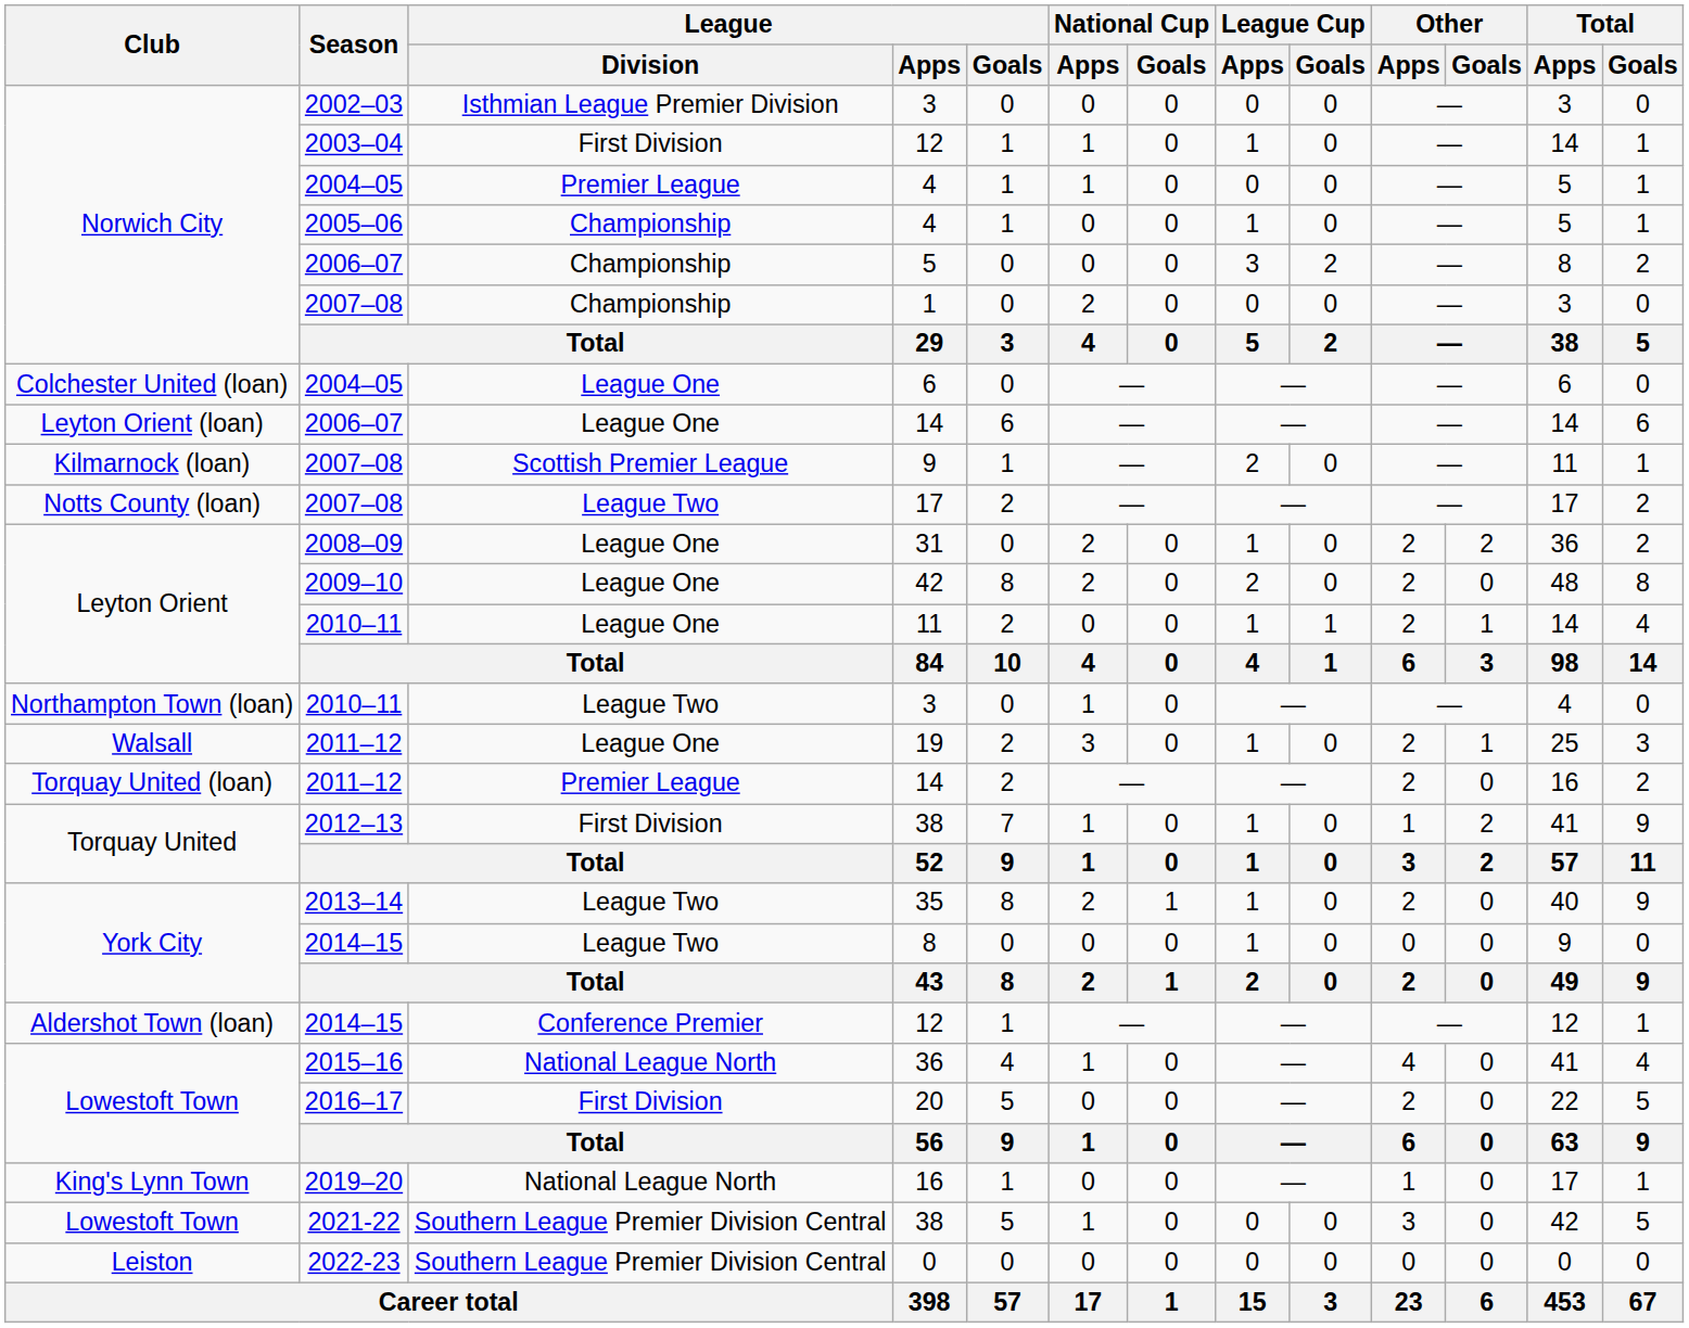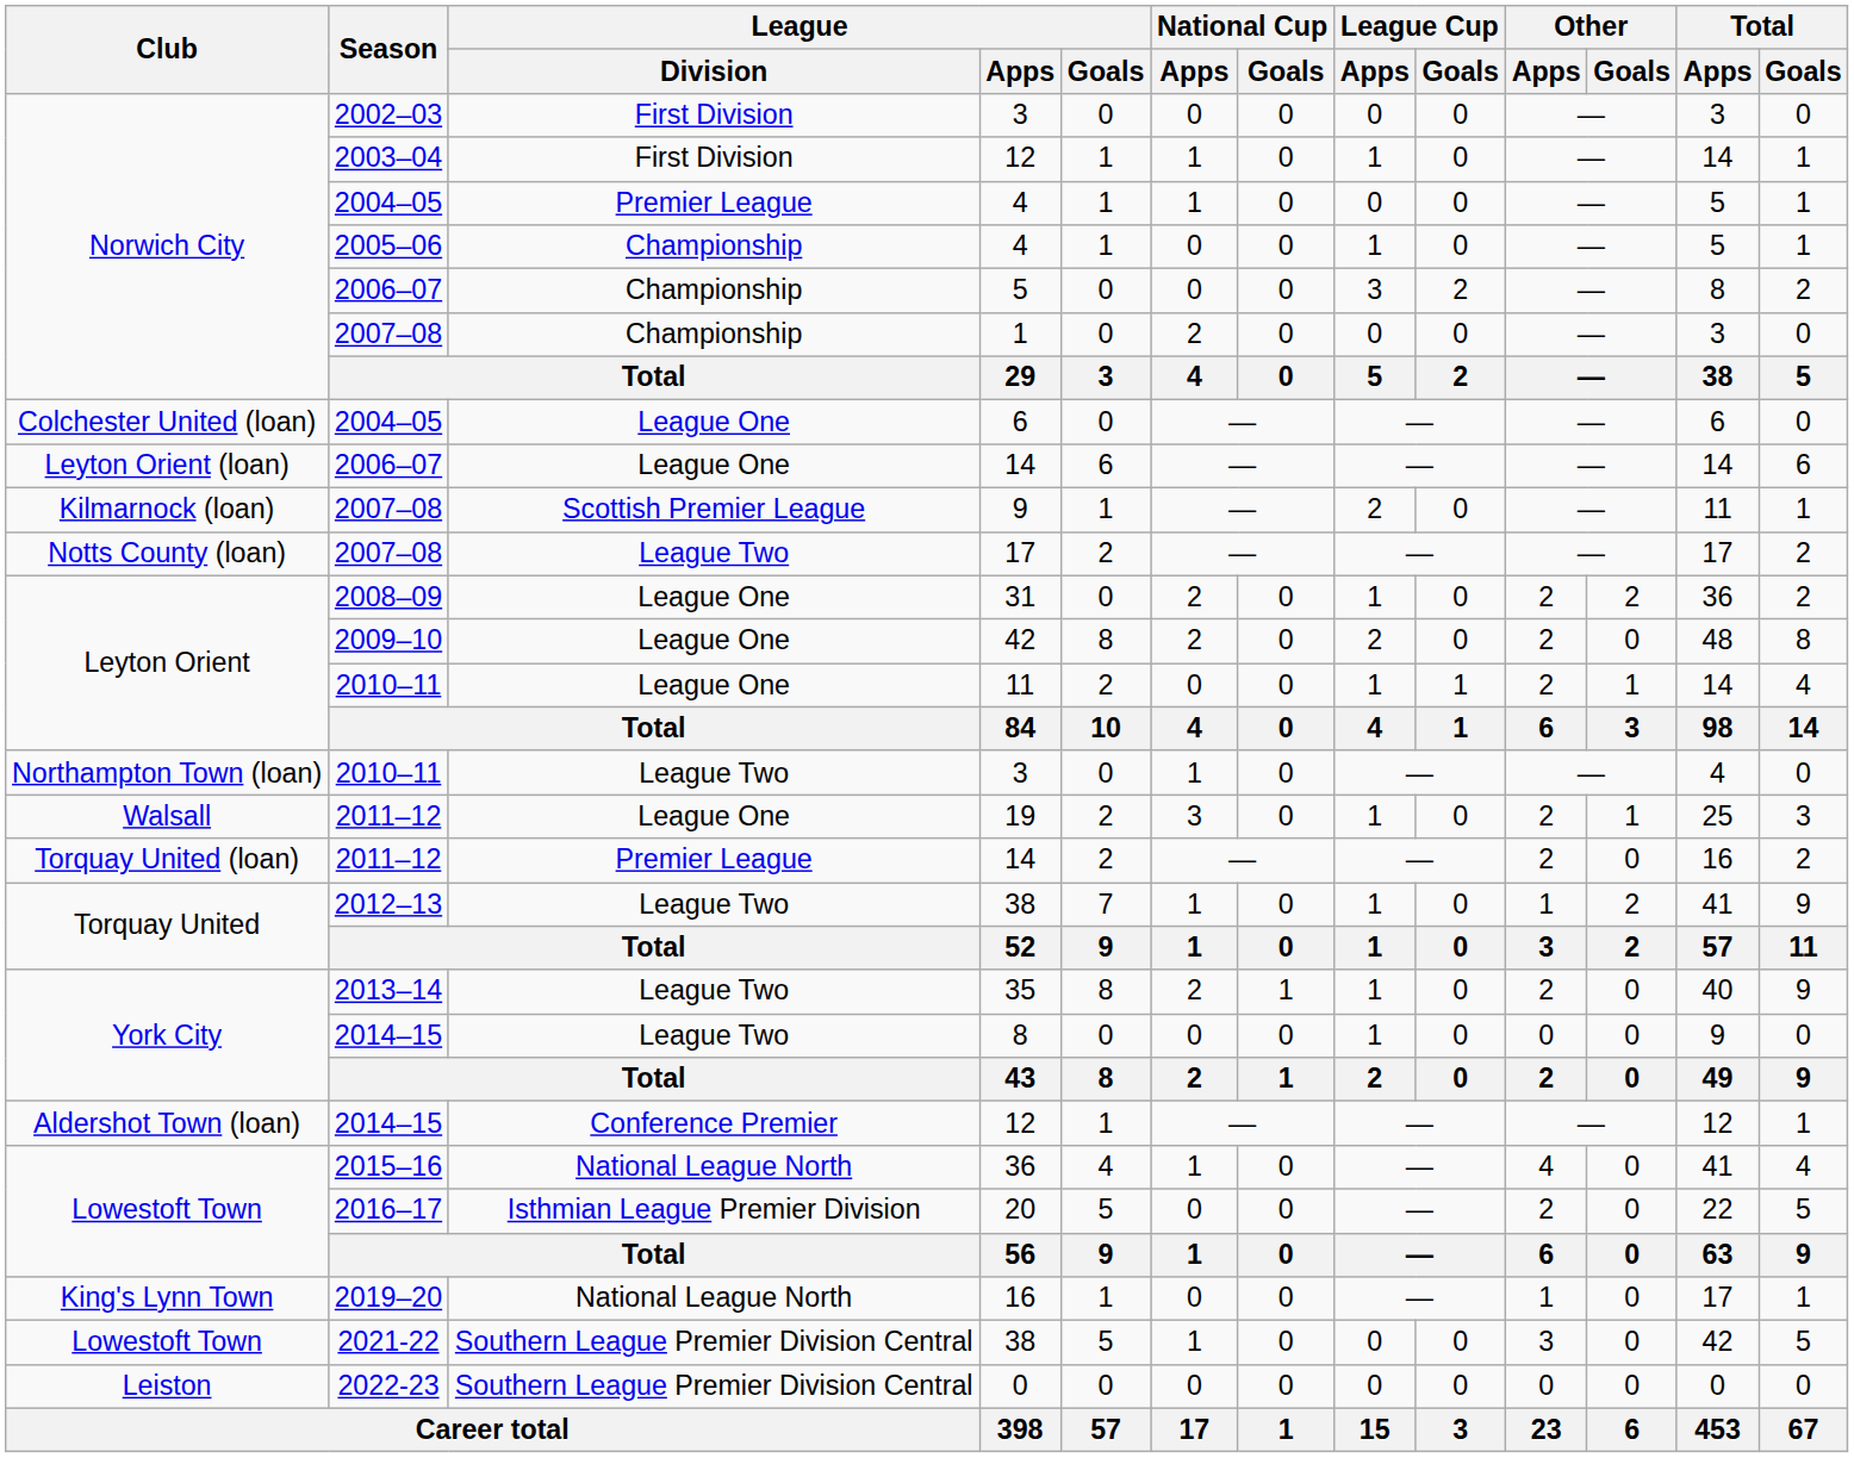 <table class="wikitable" style="text-align: center;">
 <tr>
 <th rowspan=2>Club</th>
 <th rowspan=2>Season</th>
 <th colspan=3>League</th>
 <th colspan=2>National Cup</th>
 <th colspan=2>League Cup</th>
 <th colspan=2>Other</th>
 <th colspan=2>Total</th>
 </tr>
 <tr>
 <th>Division</th>
 <th>Apps</th>
 <th>Goals</th>
 <th>Apps</th>
 <th>Goals</th>
 <th>Apps</th>
 <th>Goals</th>
 <th>Apps</th>
 <th>Goals</th>
 <th>Apps</th>
 <th>Goals</th>
 </tr>
 <tr>
 <td rowspan=7><a href='#'>Norwich City</a></td>
 <td><a href='#'>2002–03</a></td>
-<td><a href='#'>Isthmian League</a> Premier Division</td>
+<td><a href='#'>First Division</a></td>
 <td>3</td>
 <td>0</td>
 <td>0</td>
 <td>0</td>
 <td>0</td>
 <td>0</td>
 <td colspan=2>—</td>
 <td>3</td>
 <td>0</td>
 </tr>
 <tr>
 <td><a href='#'>2003–04</a></td>
 <td>First Division</td>
 <td>12</td>
 <td>1</td>
 <td>1</td>
 <td>0</td>
 <td>1</td>
 <td>0</td>
 <td colspan=2>—</td>
 <td>14</td>
 <td>1</td>
 </tr>
 <tr>
 <td><a href='#'>2004–05</a></td>
 <td><a href='#'>Premier League</a></td>
 <td>4</td>
 <td>1</td>
 <td>1</td>
 <td>0</td>
 <td>0</td>
 <td>0</td>
 <td colspan=2>—</td>
 <td>5</td>
 <td>1</td>
 </tr>
 <tr>
 <td><a href='#'>2005–06</a></td>
 <td><a href='#'>Championship</a></td>
 <td>4</td>
 <td>1</td>
 <td>0</td>
 <td>0</td>
 <td>1</td>
 <td>0</td>
 <td colspan=2>—</td>
 <td>5</td>
 <td>1</td>
 </tr>
 <tr>
 <td><a href='#'>2006–07</a></td>
 <td>Championship</td>
 <td>5</td>
 <td>0</td>
 <td>0</td>
 <td>0</td>
 <td>3</td>
 <td>2</td>
 <td colspan=2>—</td>
 <td>8</td>
 <td>2</td>
 </tr>
 <tr>
 <td><a href='#'>2007–08</a></td>
 <td>Championship</td>
 <td>1</td>
 <td>0</td>
 <td>2</td>
 <td>0</td>
 <td>0</td>
 <td>0</td>
 <td colspan=2>—</td>
 <td>3</td>
 <td>0</td>
 </tr>
 <tr>
 <th colspan=2>Total</th>
 <th>29</th>
 <th>3</th>
 <th>4</th>
 <th>0</th>
 <th>5</th>
 <th>2</th>
 <th colspan=2>—</th>
 <th>38</th>
 <th>5</th>
 </tr>
 <tr>
 <td><a href='#'>Colchester United</a> (loan)</td>
 <td><a href='#'>2004–05</a></td>
 <td><a href='#'>League One</a></td>
 <td>6</td>
 <td>0</td>
 <td colspan=2>—</td>
 <td colspan=2>—</td>
 <td colspan=2>—</td>
 <td>6</td>
 <td>0</td>
 </tr>
 <tr>
 <td><a href='#'>Leyton Orient</a> (loan)</td>
 <td><a href='#'>2006–07</a></td>
 <td>League One</td>
 <td>14</td>
 <td>6</td>
 <td colspan=2>—</td>
 <td colspan=2>—</td>
 <td colspan=2>—</td>
 <td>14</td>
 <td>6</td>
 </tr>
 <tr>
 <td><a href='#'>Kilmarnock</a> (loan)</td>
 <td><a href='#'>2007–08</a></td>
 <td><a href='#'>Scottish Premier League</a></td>
 <td>9</td>
 <td>1</td>
 <td colspan=2>—</td>
 <td>2</td>
 <td>0</td>
 <td colspan=2>—</td>
 <td>11</td>
 <td>1</td>
 </tr>
 <tr>
 <td><a href='#'>Notts County</a> (loan)</td>
 <td><a href='#'>2007–08</a></td>
 <td><a href='#'>League Two</a></td>
 <td>17</td>
 <td>2</td>
 <td colspan=2>—</td>
 <td colspan=2>—</td>
 <td colspan=2>—</td>
 <td>17</td>
 <td>2</td>
 </tr>
 <tr>
 <td rowspan=4>Leyton Orient</td>
 <td><a href='#'>2008–09</a></td>
 <td>League One</td>
 <td>31</td>
 <td>0</td>
 <td>2</td>
 <td>0</td>
 <td>1</td>
 <td>0</td>
 <td>2</td>
 <td>2</td>
 <td>36</td>
 <td>2</td>
 </tr>
 <tr>
 <td><a href='#'>2009–10</a></td>
 <td>League One</td>
 <td>42</td>
 <td>8</td>
 <td>2</td>
 <td>0</td>
 <td>2</td>
 <td>0</td>
 <td>2</td>
 <td>0</td>
 <td>48</td>
 <td>8</td>
 </tr>
 <tr>
 <td><a href='#'>2010–11</a></td>
 <td>League One</td>
 <td>11</td>
 <td>2</td>
 <td>0</td>
 <td>0</td>
 <td>1</td>
 <td>1</td>
 <td>2</td>
 <td>1</td>
 <td>14</td>
 <td>4</td>
 </tr>
 <tr>
 <th colspan=2>Total</th>
 <th>84</th>
 <th>10</th>
 <th>4</th>
 <th>0</th>
 <th>4</th>
 <th>1</th>
 <th>6</th>
 <th>3</th>
 <th>98</th>
 <th>14</th>
 </tr>
 <tr>
 <td><a href='#'>Northampton Town</a> (loan)</td>
 <td><a href='#'>2010–11</a></td>
 <td>League Two</td>
 <td>3</td>
 <td>0</td>
 <td>1</td>
 <td>0</td>
 <td colspan=2>—</td>
 <td colspan=2>—</td>
 <td>4</td>
 <td>0</td>
 </tr>
 <tr>
 <td><a href='#'>Walsall</a></td>
 <td><a href='#'>2011–12</a></td>
 <td>League One</td>
 <td>19</td>
 <td>2</td>
 <td>3</td>
 <td>0</td>
 <td>1</td>
 <td>0</td>
 <td>2</td>
 <td>1</td>
 <td>25</td>
 <td>3</td>
 </tr>
 <tr>
 <td><a href='#'>Torquay United</a> (loan)</td>
 <td><a href='#'>2011–12</a></td>
 <td><a href='#'>Premier League</a></td>
 <td>14</td>
 <td>2</td>
 <td colspan=2>—</td>
 <td colspan=2>—</td>
 <td>2</td>
 <td>0</td>
 <td>16</td>
 <td>2</td>
 </tr>
 <tr>
 <td rowspan=2>Torquay United</td>
 <td><a href='#'>2012–13</a></td>
-<td>First Division</td>
+<td>League Two</td>
 <td>38</td>
 <td>7</td>
 <td>1</td>
 <td>0</td>
 <td>1</td>
 <td>0</td>
 <td>1</td>
 <td>2</td>
 <td>41</td>
 <td>9</td>
 </tr>
 <tr>
 <th colspan=2>Total</th>
 <th>52</th>
 <th>9</th>
 <th>1</th>
 <th>0</th>
 <th>1</th>
 <th>0</th>
 <th>3</th>
 <th>2</th>
 <th>57</th>
 <th>11</th>
 </tr>
 <tr>
 <td rowspan=3><a href='#'>York City</a></td>
 <td><a href='#'>2013–14</a></td>
 <td>League Two</td>
 <td>35</td>
 <td>8</td>
 <td>2</td>
 <td>1</td>
 <td>1</td>
 <td>0</td>
 <td>2</td>
 <td>0</td>
 <td>40</td>
 <td>9</td>
 </tr>
 <tr>
 <td><a href='#'>2014–15</a></td>
 <td>League Two</td>
 <td>8</td>
 <td>0</td>
 <td>0</td>
 <td>0</td>
 <td>1</td>
 <td>0</td>
 <td>0</td>
 <td>0</td>
 <td>9</td>
 <td>0</td>
 </tr>
 <tr>
 <th colspan=2>Total</th>
 <th>43</th>
 <th>8</th>
 <th>2</th>
 <th>1</th>
 <th>2</th>
 <th>0</th>
 <th>2</th>
 <th>0</th>
 <th>49</th>
 <th>9</th>
 </tr>
 <tr>
 <td><a href='#'>Aldershot Town</a> (loan)</td>
 <td><a href='#'>2014–15</a></td>
 <td><a href='#'>Conference Premier</a></td>
 <td>12</td>
 <td>1</td>
 <td colspan=2>—</td>
 <td colspan=2>—</td>
 <td colspan=2>—</td>
 <td>12</td>
 <td>1</td>
 </tr>
 <tr>
 <td rowspan=3><a href='#'>Lowestoft Town</a></td>
 <td><a href='#'>2015–16</a></td>
 <td><a href='#'>National League North</a></td>
 <td>36</td>
 <td>4</td>
 <td>1</td>
 <td>0</td>
 <td colspan=2>—</td>
 <td>4</td>
 <td>0</td>
 <td>41</td>
 <td>4</td>
 </tr>
 <tr>
 <td><a href='#'>2016–17</a></td>
-<td><a href='#'>First Division</a></td>
+<td><a href='#'>Isthmian League</a> Premier Division</td>
 <td>20</td>
 <td>5</td>
 <td>0</td>
 <td>0</td>
 <td colspan=2>—</td>
 <td>2</td>
 <td>0</td>
 <td>22</td>
 <td>5</td>
 </tr>
 <tr>
 <th colspan=2>Total</th>
 <th>56</th>
 <th>9</th>
 <th>1</th>
 <th>0</th>
 <th colspan=2>—</th>
 <th>6</th>
 <th>0</th>
 <th>63</th>
 <th>9</th>
 </tr>
 <tr>
 <td><a href='#'>King's Lynn Town</a></td>
 <td><a href='#'>2019–20</a></td>
 <td>National League North</td>
 <td>16</td>
 <td>1</td>
 <td>0</td>
 <td>0</td>
 <td colspan="2">—</td>
 <td>1</td>
 <td>0</td>
 <td>17</td>
 <td>1</td>
 </tr>
 <tr>
 <td><a href='#'>Lowestoft Town</a></td>
 <td><a href='#'>2021-22</a></td>
 <td><a href='#'>Southern League</a> Premier Division Central</td>
 <td>38</td>
 <td>5</td>
 <td>1</td>
 <td>0</td>
 <td>0</td>
 <td>0</td>
 <td>3</td>
 <td>0</td>
 <td>42</td>
 <td>5</td>
 </tr>
 <tr>
 <td><a href='#'>Leiston</a></td>
 <td><a href='#'>2022-23</a></td>
 <td><a href='#'>Southern League</a> Premier Division Central</td>
 <td>0</td>
 <td>0</td>
 <td>0</td>
 <td>0</td>
 <td>0</td>
 <td>0</td>
 <td>0</td>
 <td>0</td>
 <td>0</td>
 <td>0</td>
 </tr>
 <tr>
 <th colspan="3">Career total</th>
 <th>398</th>
 <th>57</th>
 <th>17</th>
 <th>1</th>
 <th>15</th>
 <th>3</th>
 <th>23</th>
 <th>6</th>
 <th>453</th>
 <th>67</th>
 </tr>
 </table>
